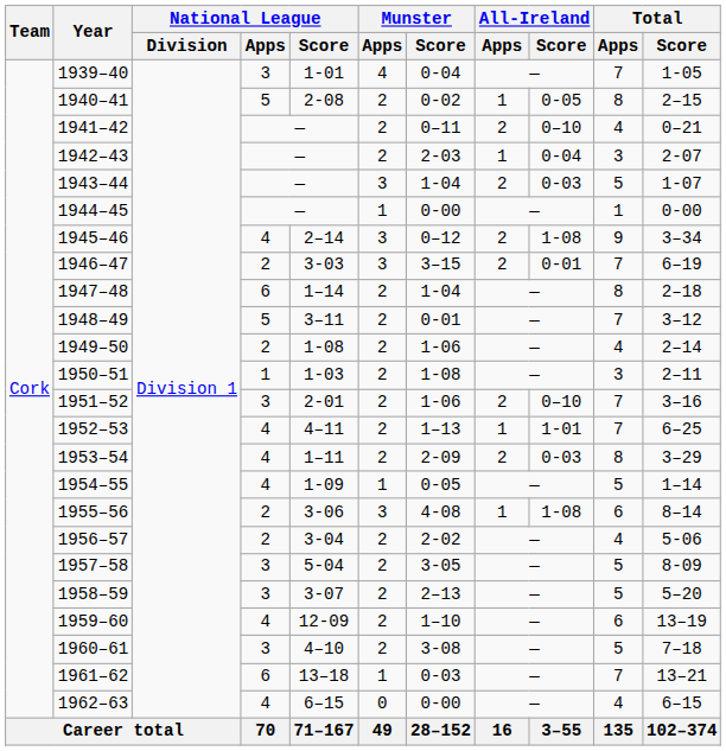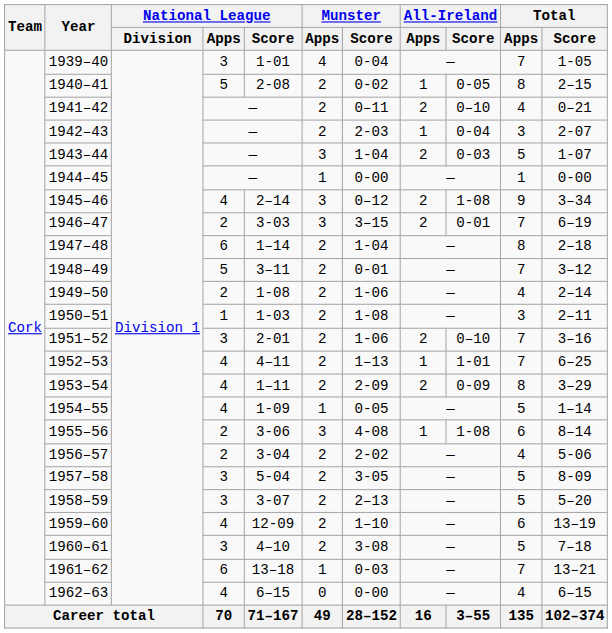 <table class="wikitable" style="text-align:center">
 <tr>
 <th rowspan="2">Team</th>
 <th rowspan="2">Year</th>
 <th colspan="3"><a href='#'>National League</a></th>
 <th colspan="2"><a href='#'>Munster</a></th>
 <th colspan="2"><a href='#'>All-Ireland</a></th>
 <th colspan="2">Total</th>
 </tr>
 <tr>
 <th>Division</th>
 <th>Apps</th>
 <th>Score</th>
 <th>Apps</th>
 <th>Score</th>
 <th>Apps</th>
 <th>Score</th>
 <th>Apps</th>
 <th>Score</th>
 </tr>
 <tr>
 <td rowspan="24"><a href='#'>Cork</a></td>
 <td>1939–40</td>
 <td rowspan="24"><a href='#'>Division 1</a></td>
 <td>3</td>
 <td>1-01</td>
 <td>4</td>
 <td>0-04</td>
 <td colspan=2>—</td>
 <td>7</td>
 <td>1-05</td>
 </tr>
 <tr>
 <td>1940–41</td>
 <td>5</td>
 <td>2-08</td>
 <td>2</td>
 <td>0-02</td>
 <td>1</td>
 <td>0-05</td>
 <td>8</td>
 <td>2–15</td>
 </tr>
 <tr>
 <td>1941–42</td>
 <td colspan=2>—</td>
 <td>2</td>
 <td>0–11</td>
 <td>2</td>
 <td>0–10</td>
 <td>4</td>
 <td>0–21</td>
 </tr>
 <tr>
 <td>1942–43</td>
 <td colspan=2>—</td>
 <td>2</td>
 <td>2-03</td>
 <td>1</td>
 <td>0-04</td>
 <td>3</td>
 <td>2-07</td>
 </tr>
 <tr>
 <td>1943–44</td>
 <td colspan=2>—</td>
 <td>3</td>
 <td>1-04</td>
 <td>2</td>
 <td>0-03</td>
 <td>5</td>
 <td>1-07</td>
 </tr>
 <tr>
 <td>1944–45</td>
 <td colspan=2>—</td>
 <td>1</td>
 <td>0-00</td>
 <td colspan=2>—</td>
 <td>1</td>
 <td>0-00</td>
 </tr>
 <tr>
 <td>1945–46</td>
 <td>4</td>
 <td>2–14</td>
 <td>3</td>
 <td>0–12</td>
 <td>2</td>
 <td>1-08</td>
 <td>9</td>
 <td>3–34</td>
 </tr>
 <tr>
 <td>1946–47</td>
 <td>2</td>
 <td>3-03</td>
 <td>3</td>
 <td>3–15</td>
 <td>2</td>
 <td>0-01</td>
 <td>7</td>
 <td>6–19</td>
 </tr>
 <tr>
 <td>1947–48</td>
 <td>6</td>
 <td>1–14</td>
 <td>2</td>
 <td>1-04</td>
 <td colspan=2>—</td>
 <td>8</td>
 <td>2–18</td>
 </tr>
 <tr>
 <td>1948–49</td>
 <td>5</td>
 <td>3–11</td>
 <td>2</td>
 <td>0-01</td>
 <td colspan=2>—</td>
 <td>7</td>
 <td>3–12</td>
 </tr>
 <tr>
 <td>1949–50</td>
 <td>2</td>
 <td>1-08</td>
 <td>2</td>
 <td>1-06</td>
 <td colspan=2>—</td>
 <td>4</td>
 <td>2–14</td>
 </tr>
 <tr>
 <td>1950–51</td>
 <td>1</td>
 <td>1-03</td>
 <td>2</td>
 <td>1-08</td>
 <td colspan=2>—</td>
 <td>3</td>
 <td>2–11</td>
 </tr>
 <tr>
 <td>1951–52</td>
 <td>3</td>
 <td>2-01</td>
 <td>2</td>
 <td>1-06</td>
 <td>2</td>
 <td>0–10</td>
 <td>7</td>
 <td>3–16</td>
 </tr>
 <tr>
 <td>1952–53</td>
 <td>4</td>
 <td>4–11</td>
 <td>2</td>
 <td>1–13</td>
 <td>1</td>
 <td>1-01</td>
 <td>7</td>
 <td>6–25</td>
 </tr>
 <tr>
 <td>1953–54</td>
 <td>4</td>
 <td>1–11</td>
 <td>2</td>
 <td>2-09</td>
 <td>2</td>
-<td>0-03</td>
+<td>0-09</td>
 <td>8</td>
 <td>3–29</td>
 </tr>
 <tr>
 <td>1954–55</td>
 <td>4</td>
 <td>1-09</td>
 <td>1</td>
 <td>0-05</td>
 <td colspan=2>—</td>
 <td>5</td>
 <td>1–14</td>
 </tr>
 <tr>
 <td>1955–56</td>
 <td>2</td>
 <td>3-06</td>
 <td>3</td>
 <td>4-08</td>
 <td>1</td>
 <td>1-08</td>
 <td>6</td>
 <td>8–14</td>
 </tr>
 <tr>
 <td>1956–57</td>
 <td>2</td>
 <td>3-04</td>
 <td>2</td>
 <td>2-02</td>
 <td colspan=2>—</td>
 <td>4</td>
 <td>5-06</td>
 </tr>
 <tr>
 <td>1957–58</td>
 <td>3</td>
 <td>5-04</td>
 <td>2</td>
 <td>3-05</td>
 <td colspan=2>—</td>
 <td>5</td>
 <td>8-09</td>
 </tr>
 <tr>
 <td>1958–59</td>
 <td>3</td>
 <td>3-07</td>
 <td>2</td>
 <td>2–13</td>
 <td colspan=2>—</td>
 <td>5</td>
 <td>5–20</td>
 </tr>
 <tr>
 <td>1959–60</td>
 <td>4</td>
 <td>12-09</td>
 <td>2</td>
 <td>1–10</td>
 <td colspan=2>—</td>
 <td>6</td>
 <td>13–19</td>
 </tr>
 <tr>
 <td>1960–61</td>
 <td>3</td>
 <td>4–10</td>
 <td>2</td>
 <td>3-08</td>
 <td colspan=2>—</td>
 <td>5</td>
 <td>7–18</td>
 </tr>
 <tr>
 <td>1961–62</td>
 <td>6</td>
 <td>13–18</td>
 <td>1</td>
 <td>0-03</td>
 <td colspan=2>—</td>
 <td>7</td>
 <td>13–21</td>
 </tr>
 <tr>
 <td>1962–63</td>
 <td>4</td>
 <td>6–15</td>
 <td>0</td>
 <td>0-00</td>
 <td colspan=2>—</td>
 <td>4</td>
 <td>6–15</td>
 </tr>
 <tr>
 <th colspan="3">Career total</th>
 <th>70</th>
 <th>71–167</th>
 <th>49</th>
 <th>28–152</th>
 <th>16</th>
 <th>3–55</th>
 <th>135</th>
 <th>102–374</th>
 </tr>
 </table>
